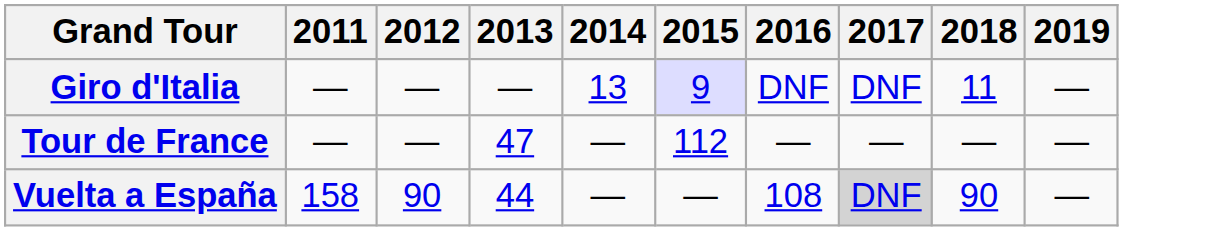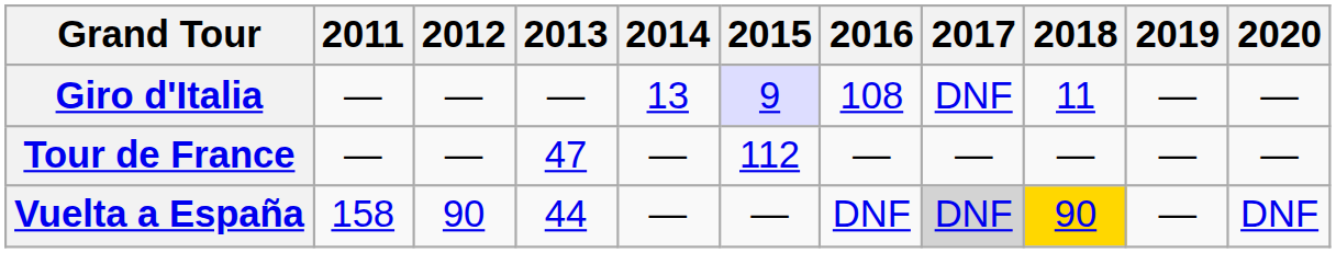 <table class="wikitable plainrowheaders">
 <tr>
 <th>Grand Tour</th>
 <th scope="col">2011</th>
 <th scope="col">2012</th>
 <th scope="col">2013</th>
 <th scope="col">2014</th>
 <th scope="col">2015</th>
 <th scope="col">2016</th>
 <th scope="col">2017</th>
 <th scope="col">2018</th>
 <th scope="col">2019</th>
+<th scope="col">2020</th>
 </tr>
 <tr style="text-align:center;">
 <th scope="row"> <a href='#'>Giro d'Italia</a></th>
 <td>—</td>
 <td>—</td>
 <td>—</td>
 <td><a href='#'>13</a></td>
 <td style="background:#ddf;"><a href='#'>9</a></td>
-<td><a href='#'>DNF</a></td>
+<td><a href='#'>108</a></td>
 <td><a href='#'>DNF</a></td>
 <td><a href='#'>11</a></td>
+<td>—</td>
 <td>—</td>
 </tr>
 <tr style="text-align:center;">
 <th scope="row"> <a href='#'>Tour de France</a></th>
 <td>—</td>
 <td>—</td>
 <td><a href='#'>47</a></td>
 <td>—</td>
 <td><a href='#'>112</a></td>
 <td>—</td>
 <td>—</td>
 <td>—</td>
 <td>—</td>
+<td>—</td>
 </tr>
 <tr style="text-align:center;">
 <th scope="row"> <a href='#'>Vuelta a España</a></th>
 <td><a href='#'>158</a></td>
 <td><a href='#'>90</a></td>
 <td><a href='#'>44</a></td>
 <td>—</td>
 <td>—</td>
-<td><a href='#'>108</a></td>
+<td><a href='#'>DNF</a></td>
 <td style="background: lightgrey;"><a href='#'>DNF</a></td>
-<td><a href='#'>90</a></td>
+<td style="background: gold;"><a href='#'>90</a></td>
 <td>—</td>
+<td><a href='#'>DNF</a></td>
 </tr>
 </table>
